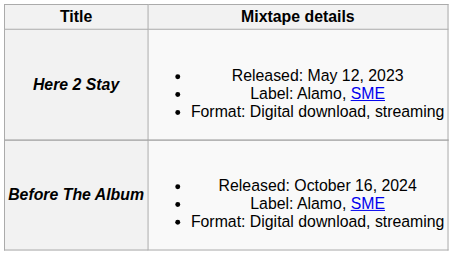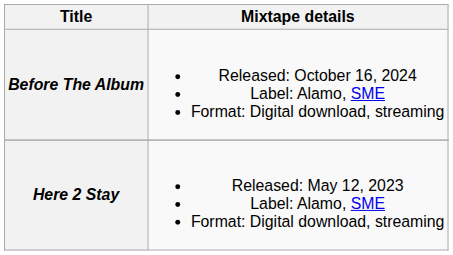 <table class="wikitable plainrowheaders" style="text-align:center;">
 <tr>
 <th>Title</th>
 <th>Mixtape details</th>
 </tr>
 <tr>
-<th scope="row"><em>Here 2 Stay</em></th>
-<td><br><ul><li>Released: May 12, 2023</li><li>Label: Alamo, <a href='#'>SME</a></li><li>Format: Digital download, streaming</li></ul></td>
+<th scope="row"><em>Before The Album</em></th>
+<td><br><ul><li>Released: October 16, 2024</li><li>Label: Alamo, <a href='#'>SME</a></li><li>Format: Digital download, streaming</li></ul></td>
 </tr>
 <tr class="wikitable plainrowheaders" style="text-align:center;">
 </tr>
 <tr>
-<th scope="row"><em>Before The Album</em></th>
-<td><br><ul><li>Released: October 16, 2024</li><li>Label: Alamo, <a href='#'>SME</a></li><li>Format: Digital download, streaming</li></ul></td>
+<th scope="row"><em>Here 2 Stay</em></th>
+<td><br><ul><li>Released: May 12, 2023</li><li>Label: Alamo, <a href='#'>SME</a></li><li>Format: Digital download, streaming</li></ul></td>
 </tr>
 </table>
